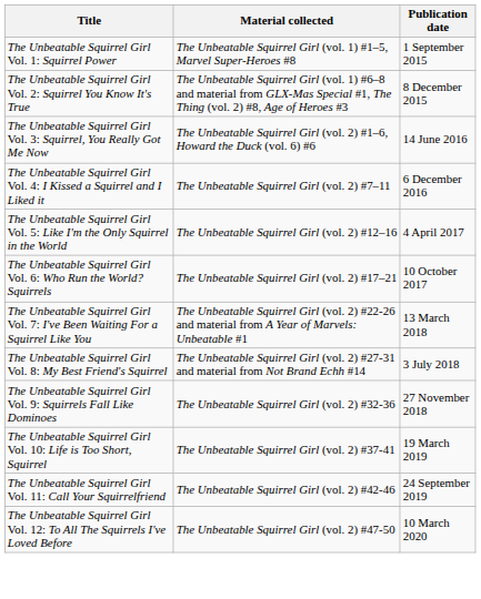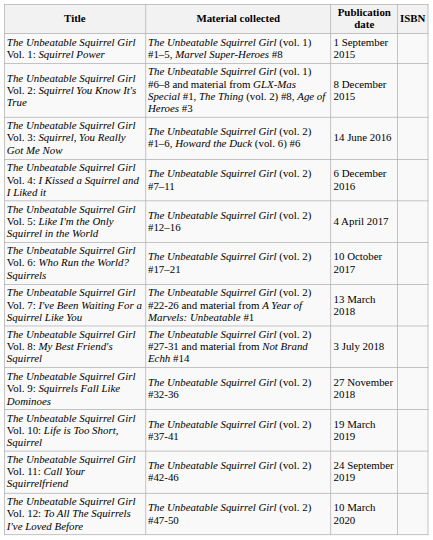 <table class="wikitable" style="width:100%;">
 <tr>
 <th>Title</th>
 <th>Material collected</th>
 <th>Publication date</th>
+<th>ISBN</th>
 </tr>
 <tr>
 <td><em>The Unbeatable Squirrel Girl</em> Vol. 1: <em>Squirrel Power</em></td>
 <td><em>The Unbeatable Squirrel Girl</em> (vol. 1) #1–5,  <em>Marvel Super-Heroes</em> #8</td>
 <td>1 September  2015</td>
+<td></td>
 </tr>
 <tr>
 <td><em>The Unbeatable Squirrel Girl</em> Vol. 2: <em>Squirrel You Know It's True</em></td>
 <td><em>The Unbeatable Squirrel Girl</em> (vol. 1) #6–8 and material from <em>GLX-Mas Special</em> #1, <em>The Thing</em> (vol. 2) #8, <em>Age of Heroes</em> #3</td>
 <td>8 December 2015</td>
+<td></td>
 </tr>
 <tr>
 <td><em>The Unbeatable Squirrel Girl</em> Vol. 3: <em>Squirrel, You Really Got Me Now</em></td>
 <td><em>The Unbeatable Squirrel Girl</em> (vol. 2) #1–6, <em>Howard the Duck</em> (vol. 6) #6</td>
 <td>14 June 2016</td>
+<td></td>
 </tr>
 <tr>
 <td><em>The Unbeatable Squirrel Girl</em> Vol. 4: <em>I Kissed a Squirrel and I Liked it</em></td>
 <td><em>The Unbeatable Squirrel Girl</em> (vol. 2) #7–11</td>
 <td>6 December 2016</td>
+<td></td>
 </tr>
 <tr>
 <td><em>The Unbeatable Squirrel Girl</em> Vol. 5: <em>Like I'm the Only Squirrel in the World</em></td>
 <td><em>The Unbeatable Squirrel Girl</em> (vol. 2) #12–16</td>
 <td>4 April 2017</td>
+<td></td>
 </tr>
 <tr>
 <td><em>The Unbeatable Squirrel Girl</em> Vol. 6: <em>Who Run the World? Squirrels</em></td>
 <td><em>The Unbeatable Squirrel Girl</em> (vol. 2) #17–21</td>
 <td>10 October 2017</td>
+<td></td>
 </tr>
 <tr>
 <td><em>The Unbeatable Squirrel Girl</em> Vol. 7: <em>I've Been Waiting For a Squirrel Like You</em></td>
 <td><em>The Unbeatable Squirrel Girl</em> (vol. 2) #22-26 and material from <em>A Year of Marvels: Unbeatable</em> #1</td>
 <td>13 March 2018</td>
+<td></td>
 </tr>
 <tr>
 <td><em>The Unbeatable Squirrel Girl</em> Vol. 8: <em>My Best Friend's Squirrel</em></td>
 <td><em>The Unbeatable Squirrel Girl</em> (vol. 2) #27-31 and material from <em>Not Brand Echh</em> #14</td>
 <td>3 July 2018</td>
+<td></td>
 </tr>
 <tr>
 <td><em>The Unbeatable Squirrel Girl</em> Vol. 9: <em>Squirrels Fall Like Dominoes</em></td>
 <td><em>The Unbeatable Squirrel Girl</em> (vol. 2) #32-36</td>
 <td>27 November 2018</td>
+<td></td>
 </tr>
 <tr>
 <td><em>The Unbeatable Squirrel Girl</em> Vol. 10: <em>Life is Too Short, Squirrel</em></td>
 <td><em>The Unbeatable Squirrel Girl</em> (vol. 2) #37-41</td>
 <td>19 March 2019</td>
+<td></td>
 </tr>
 <tr>
 <td><em>The Unbeatable Squirrel Girl</em> Vol. 11: <em>Call Your Squirrelfriend</em></td>
 <td><em>The Unbeatable Squirrel Girl</em> (vol. 2) #42-46</td>
 <td>24 September 2019</td>
+<td></td>
 </tr>
 <tr>
 <td><em>The Unbeatable Squirrel Girl</em> Vol. 12: <em>To All The Squirrels I've Loved Before</em></td>
 <td><em>The Unbeatable Squirrel Girl</em> (vol. 2) #47-50</td>
 <td>10 March 2020</td>
+<td></td>
 </tr>
 </table>
